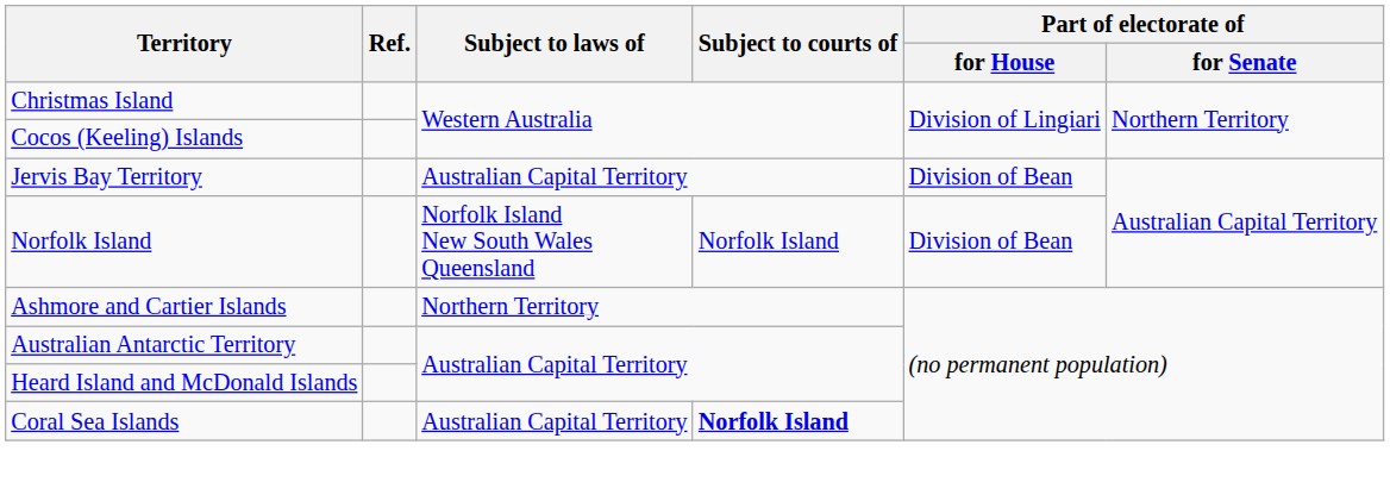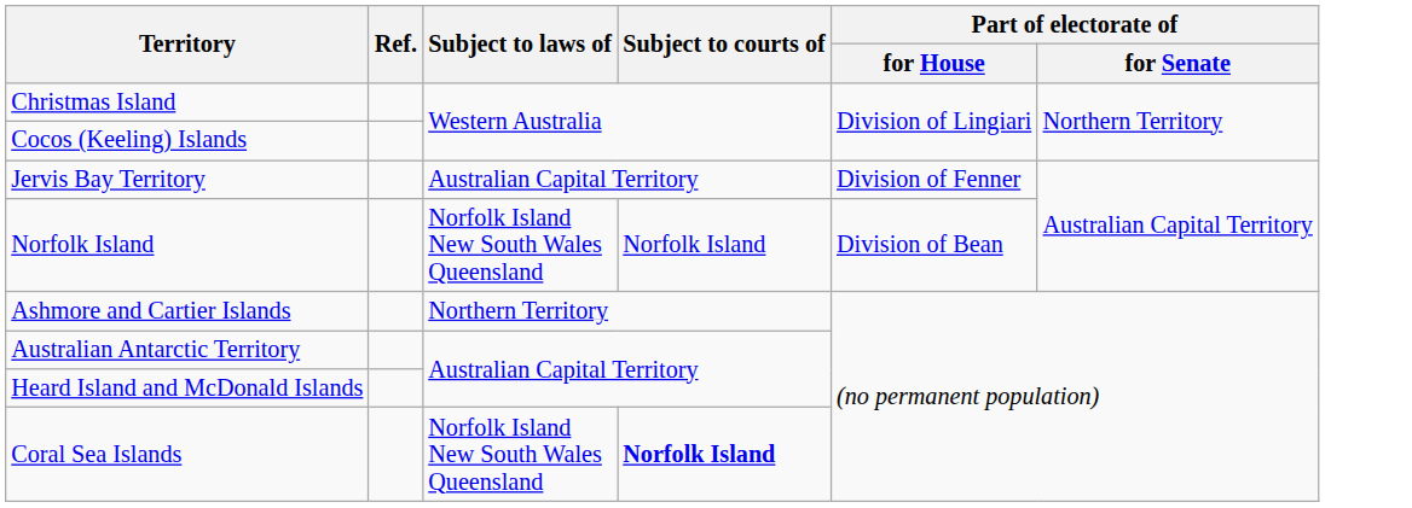 <table class="wikitable collapsible" text-align:center">
 <tr>
 <th rowspan=2>Territory</th>
 <th rowspan=2>Ref.</th>
 <th rowspan=2>Subject to laws of</th>
 <th rowspan=2>Subject to courts of</th>
 <th colspan=2>Part of electorate of</th>
 </tr>
 <tr>
 <th>for <a href='#'>House</a></th>
 <th>for <a href='#'>Senate</a></th>
 </tr>
 <tr>
 <td><a href='#'>Christmas Island</a></td>
 <td></td>
 <td rowspan=2 colspan=2><a href='#'>Western Australia</a></td>
 <td rowspan=2><a href='#'>Division of Lingiari</a></td>
 <td rowspan=2><a href='#'>Northern Territory</a></td>
 </tr>
 <tr>
 <td><a href='#'>Cocos (Keeling) Islands</a></td>
 <td></td>
 </tr>
 <tr>
 <td><a href='#'>Jervis Bay Territory</a></td>
 <td></td>
 <td colspan=2><a href='#'>Australian Capital Territory</a></td>
-<td><a href='#'>Division of Bean</a></td>
+<td><a href='#'>Division of Fenner</a></td>
 <td rowspan=2><a href='#'>Australian Capital Territory</a></td>
 </tr>
 <tr>
 <td><a href='#'>Norfolk Island</a></td>
 <td><br><br></td>
 <td><a href='#'>Norfolk Island</a><br><a href='#'>New South Wales</a><br><a href='#'>Queensland</a></td>
 <td><a href='#'>Norfolk Island</a></td>
 <td><a href='#'>Division of Bean</a></td>
 </tr>
 <tr>
 <td><a href='#'>Ashmore and Cartier Islands</a></td>
 <td></td>
 <td colspan=2><a href='#'>Northern Territory</a></td>
 <td rowspan=4 colspan=2><em>(no permanent population)</em></td>
 </tr>
 <tr>
 <td><a href='#'>Australian Antarctic Territory</a></td>
 <td></td>
 <td rowspan=2 colspan=2><a href='#'>Australian Capital Territory</a></td>
 </tr>
 <tr>
 <td><a href='#'>Heard Island and McDonald Islands</a></td>
 <td></td>
 </tr>
 <tr>
 <td><a href='#'>Coral Sea Islands</a></td>
 <td></td>
-<td><a href='#'>Australian Capital Territory</a></td>
+<td><a href='#'>Norfolk Island</a><br><a href='#'>New South Wales</a><br><a href='#'>Queensland</a></td>
 <td><strong><a href='#'>Norfolk Island</a></strong></td>
 </tr>
 </table>
